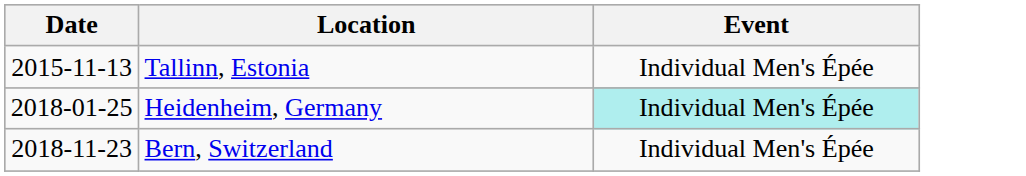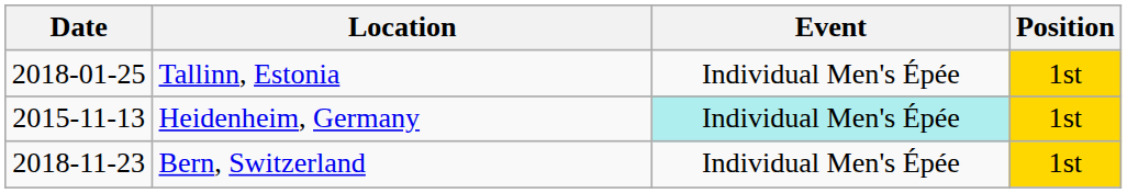 <table class="wikitable" style="text-align:center;">
 <tr>
 <th>Date</th>
 <th style="width:17em">Location</th>
 <th style="width:12em">Event</th>
+<th>Position</th>
+</tr>
+<tr>
+<td>2018-01-25</td>
+<td align="left"> <a href='#'>Tallinn</a>, <a href='#'>Estonia</a></td>
+<td>Individual Men's Épée</td>
+<td bgcolor="gold">1st</td>
 </tr>
 <tr>
 <td>2015-11-13</td>
-<td align="left"> <a href='#'>Tallinn</a>, <a href='#'>Estonia</a></td>
-<td>Individual Men's Épée</td>
-</tr>
-<tr>
-<td>2018-01-25</td>
 <td align="left"> <a href='#'>Heidenheim</a>, <a href='#'>Germany</a></td>
 <td style="background: paleturquoise;">Individual Men's Épée</td>
+<td bgcolor="gold">1st</td>
 </tr>
 <tr>
 <td>2018-11-23</td>
 <td align="left"> <a href='#'>Bern</a>, <a href='#'>Switzerland</a></td>
 <td>Individual Men's Épée</td>
+<td bgcolor="gold">1st</td>
 </tr>
 </table>
